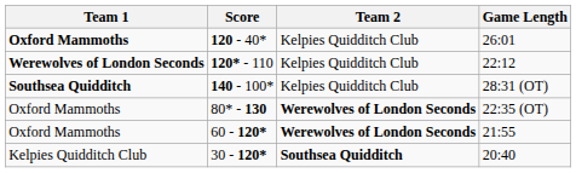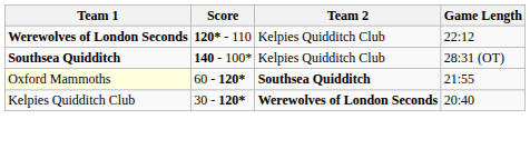 <table class="wikitable">
 <tr>
 <th>Team 1</th>
 <th>Score</th>
 <th>Team 2</th>
 <th>Game Length</th>
-</tr>
-<tr>
-<td><strong>Oxford Mammoths</strong></td>
-<td><strong>120</strong> - 40*</td>
-<td>Kelpies Quidditch Club</td>
-<td>26:01</td>
 </tr>
 <tr>
 <td><strong>Werewolves of London Seconds</strong></td>
 <td><strong>120*</strong> - 110</td>
 <td>Kelpies Quidditch Club</td>
 <td>22:12</td>
 </tr>
 <tr>
 <td><strong>Southsea Quidditch</strong></td>
 <td><strong>140</strong> - 100*</td>
 <td>Kelpies Quidditch Club</td>
 <td>28:31 (OT)</td>
 </tr>
 <tr>
-<td>Oxford Mammoths</td>
-<td>80* - <strong>130</strong></td>
-<td><strong>Werewolves of London Seconds</strong></td>
-<td>22:35 (OT)</td>
-</tr>
-<tr>
-<td>Oxford Mammoths</td>
+<td style="background: lightyellow;">Oxford Mammoths</td>
 <td>60 - <strong>120*</strong></td>
-<td><strong>Werewolves of London Seconds</strong></td>
+<td><strong>Southsea Quidditch</strong></td>
 <td>21:55</td>
 </tr>
 <tr>
 <td>Kelpies Quidditch Club</td>
 <td>30 - <strong>120*</strong></td>
-<td><strong>Southsea Quidditch</strong></td>
+<td><strong>Werewolves of London Seconds</strong></td>
 <td>20:40</td>
 </tr>
 </table>
